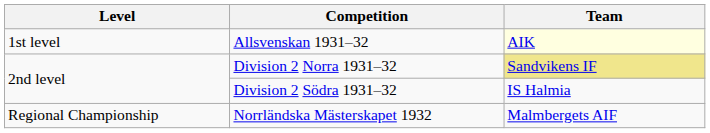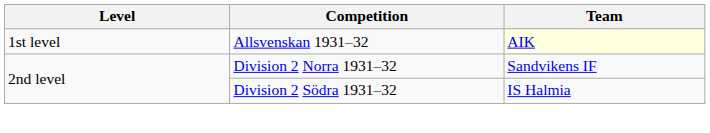 <table class="wikitable" style="text-align: left;">
 <tr>
 <th style="width: 225px;">Level</th>
 <th style="width: 275px;">Competition</th>
 <th style="width: 200px;">Team</th>
 </tr>
 <tr>
 <td>1st level</td>
 <td><a href='#'>Allsvenskan</a> 1931–32</td>
 <td style="background: lightyellow;"><a href='#'>AIK</a></td>
 </tr>
 <tr>
 <td rowspan=2>2nd level</td>
 <td><a href='#'>Division 2</a> <a href='#'>Norra</a> 1931–32</td>
-<td style="background: khaki;"><a href='#'>Sandvikens IF</a></td>
+<td><a href='#'>Sandvikens IF</a></td>
 </tr>
 <tr>
 <td><a href='#'>Division 2</a> <a href='#'>Södra</a> 1931–32</td>
 <td><a href='#'>IS Halmia</a></td>
 </tr>
-<tr>
-<td>Regional Championship</td>
-<td><a href='#'>Norrländska Mästerskapet</a> 1932</td>
-<td><a href='#'>Malmbergets AIF</a></td>
-</tr>
 </table>
